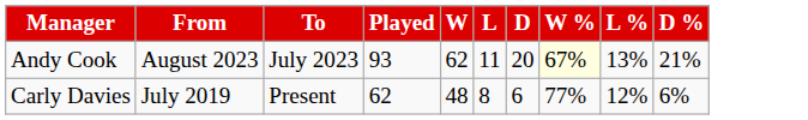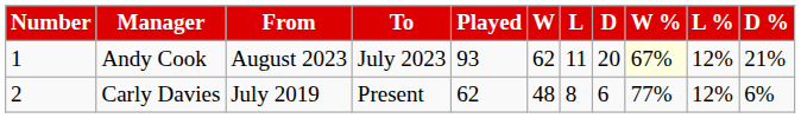 <table class="wikitable sortable">
 <tr>
+<th style="background:#d00; color:#fff;" scope="col">Number</th>
 <th style="background:#d00; color:#fff;" scope="col">Manager</th>
 <th style="background:#d00; color:#fff;" scope="col">From</th>
 <th style="background:#d00; color:#fff;" scope="col">To</th>
 <th style="background:#d00; color:#fff;" scope="col">Played</th>
 <th style="background:#d00; color:#fff;" scope="col">W</th>
 <th style="background:#d00; color:#fff;" scope="col">L</th>
 <th style="background:#d00; color:#fff;" scope="col">D</th>
 <th style="background:#d00; color:#fff;" scope="col">W %</th>
 <th style="background:#d00; color:#fff;" scope="col">L %</th>
 <th style="background:#d00; color:#fff;" scope="col">D %</th>
 </tr>
 <tr>
+<td>1</td>
 <td>Andy Cook</td>
 <td>August 2023</td>
 <td>July 2023</td>
 <td>93</td>
 <td>62</td>
 <td>11</td>
 <td>20</td>
 <td style="background: lightyellow;">67%</td>
-<td>13%</td>
+<td>12%</td>
 <td>21%</td>
 </tr>
 <tr>
+<td>2</td>
 <td>Carly Davies</td>
 <td>July 2019</td>
 <td>Present</td>
 <td>62</td>
 <td>48</td>
 <td>8</td>
 <td>6</td>
 <td>77%</td>
 <td>12%</td>
 <td>6%</td>
 </tr>
 </table>
